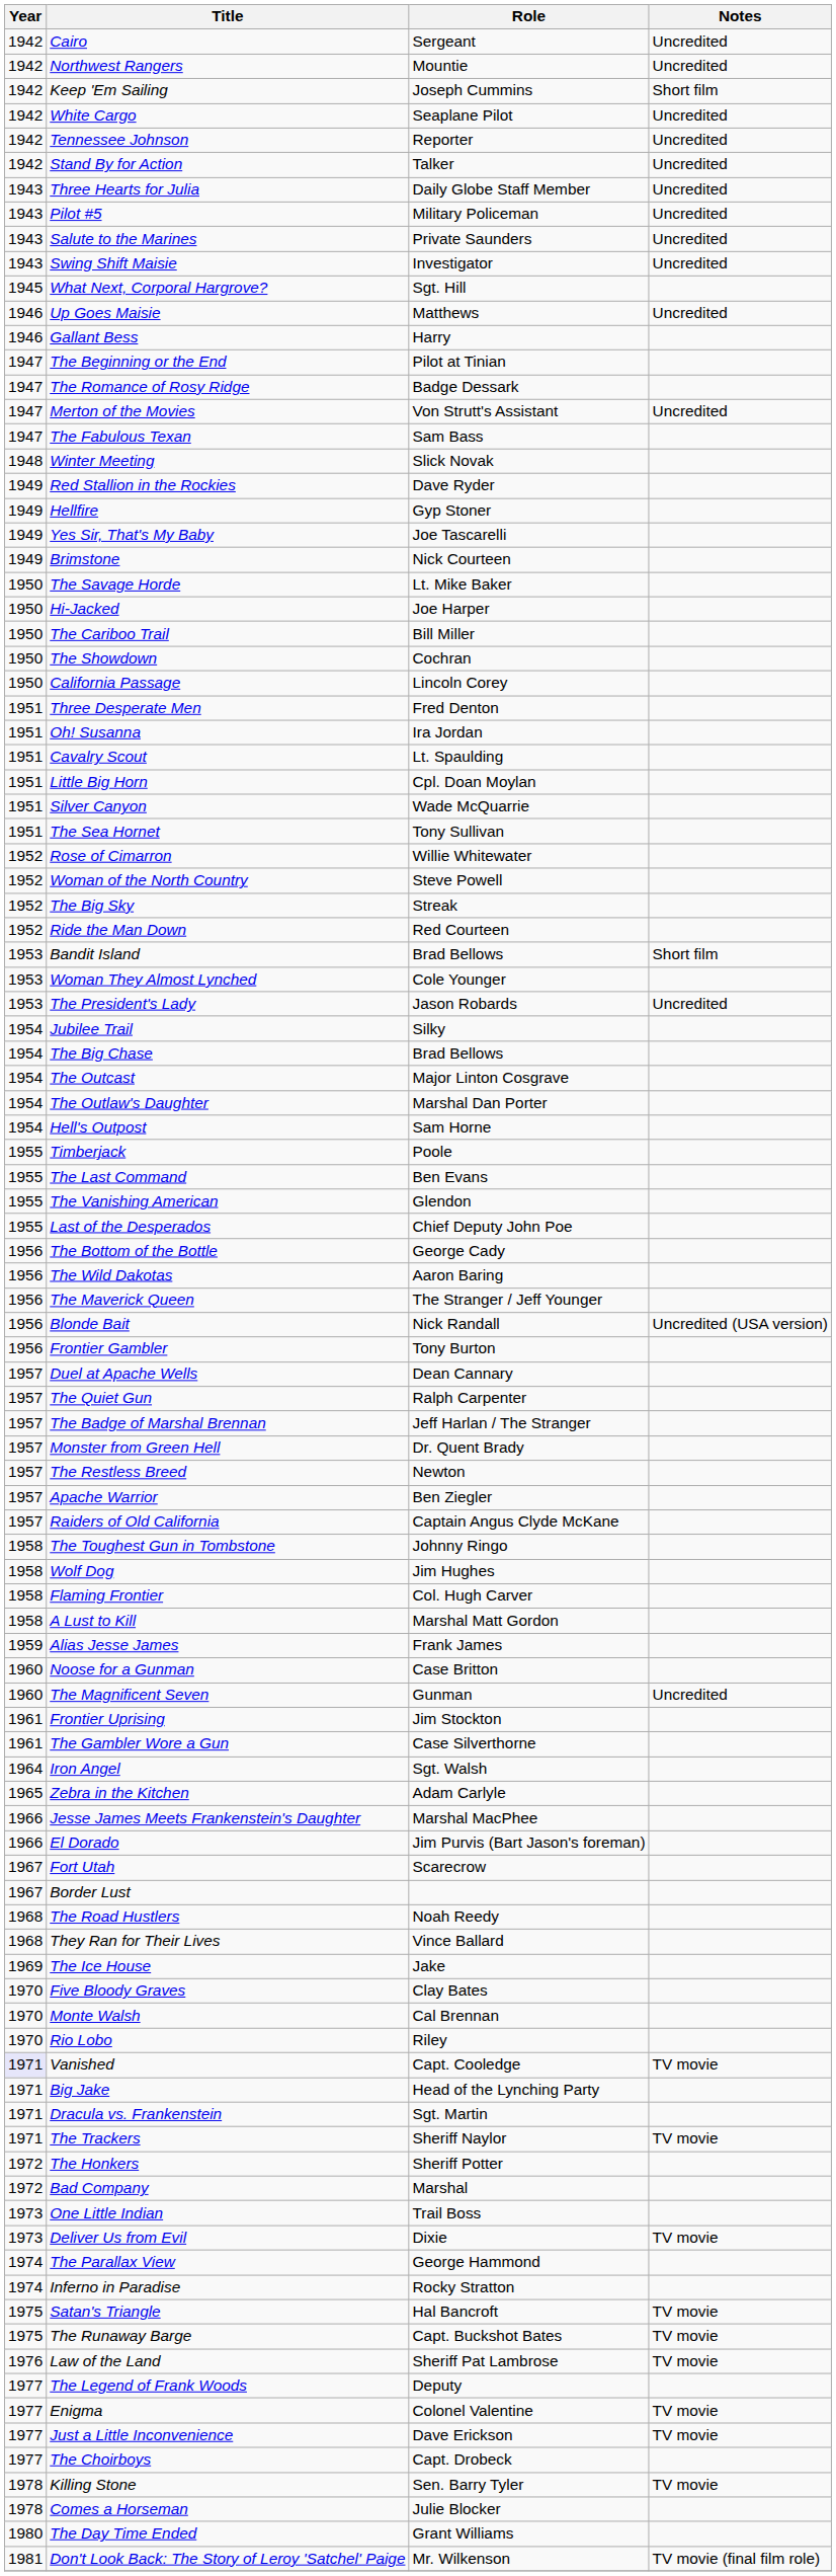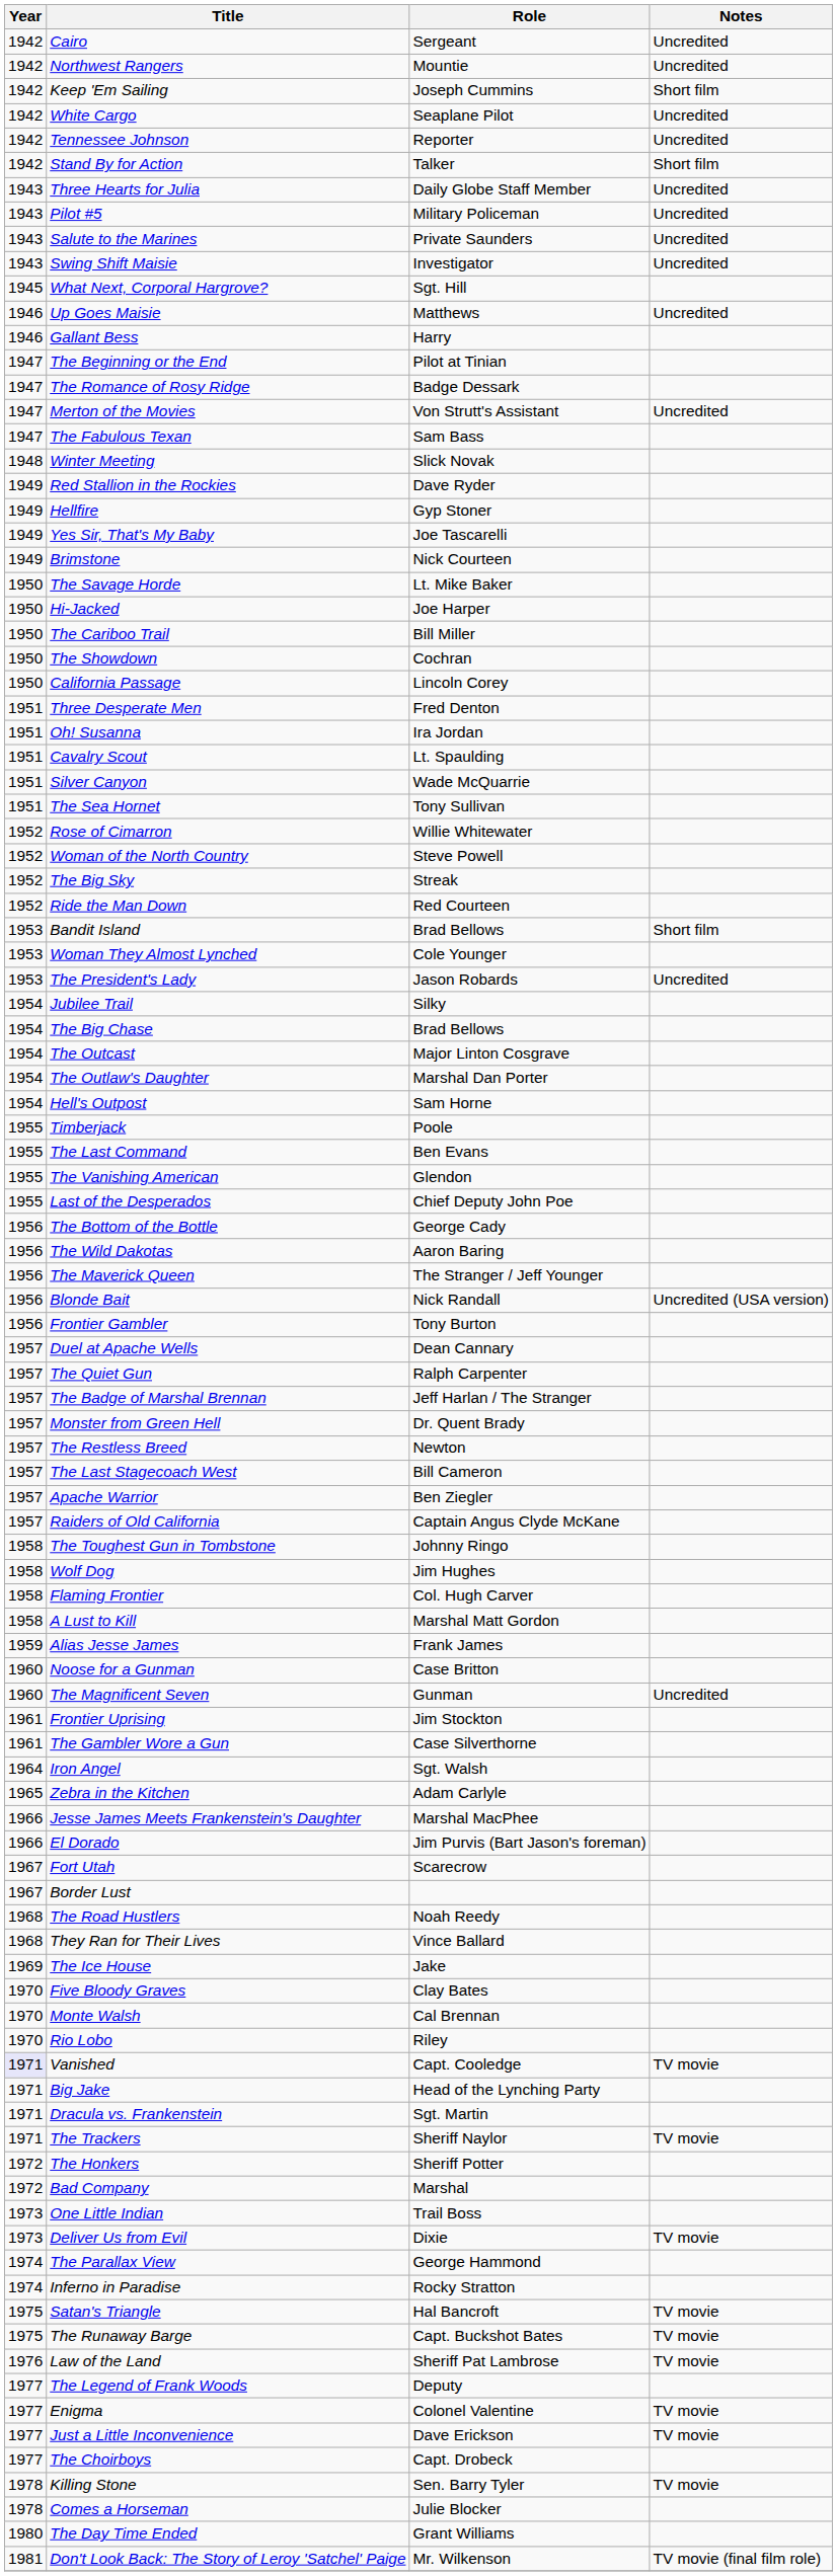 <table class="wikitable sortable">
 <tr>
 <th>Year</th>
 <th>Title</th>
 <th>Role</th>
 <th class="unsortable">Notes</th>
 </tr>
 <tr>
 <td>1942</td>
 <td><em><a href='#'>Cairo</a></em></td>
 <td>Sergeant</td>
 <td>Uncredited</td>
 </tr>
 <tr>
 <td>1942</td>
 <td><em><a href='#'>Northwest Rangers</a></em></td>
 <td>Mountie</td>
 <td>Uncredited</td>
 </tr>
 <tr>
 <td>1942</td>
 <td><em>Keep 'Em Sailing</em></td>
 <td>Joseph Cummins</td>
 <td>Short film</td>
 </tr>
 <tr>
 <td>1942</td>
 <td><em><a href='#'>White Cargo</a></em></td>
 <td>Seaplane Pilot</td>
 <td>Uncredited</td>
 </tr>
 <tr>
 <td>1942</td>
 <td><em><a href='#'>Tennessee Johnson</a></em></td>
 <td>Reporter</td>
 <td>Uncredited</td>
 </tr>
 <tr>
 <td>1942</td>
 <td><em><a href='#'>Stand By for Action</a></em></td>
 <td>Talker</td>
-<td>Uncredited</td>
+<td>Short film</td>
 </tr>
 <tr>
 <td>1943</td>
 <td><em><a href='#'>Three Hearts for Julia</a></em></td>
 <td>Daily Globe Staff Member</td>
 <td>Uncredited</td>
 </tr>
 <tr>
 <td>1943</td>
 <td><em><a href='#'>Pilot #5</a></em></td>
 <td>Military Policeman</td>
 <td>Uncredited</td>
 </tr>
 <tr>
 <td>1943</td>
 <td><em><a href='#'>Salute to the Marines</a></em></td>
 <td>Private Saunders</td>
 <td>Uncredited</td>
 </tr>
 <tr>
 <td>1943</td>
 <td><em><a href='#'>Swing Shift Maisie</a></em></td>
 <td>Investigator</td>
 <td>Uncredited</td>
 </tr>
 <tr>
 <td>1945</td>
 <td><em><a href='#'>What Next, Corporal Hargrove?</a></em></td>
 <td>Sgt. Hill</td>
 <td></td>
 </tr>
 <tr>
 <td>1946</td>
 <td><em><a href='#'>Up Goes Maisie</a></em></td>
 <td>Matthews</td>
 <td>Uncredited</td>
 </tr>
 <tr>
 <td>1946</td>
 <td><em><a href='#'>Gallant Bess</a></em></td>
 <td>Harry</td>
 <td></td>
 </tr>
 <tr>
 <td>1947</td>
 <td><em><a href='#'>The Beginning or the End</a></em></td>
 <td>Pilot at Tinian</td>
 <td></td>
 </tr>
 <tr>
 <td>1947</td>
 <td><em><a href='#'>The Romance of Rosy Ridge</a></em></td>
 <td>Badge Dessark</td>
 <td></td>
 </tr>
 <tr>
 <td>1947</td>
 <td><em><a href='#'>Merton of the Movies</a></em></td>
 <td>Von Strutt's Assistant</td>
 <td>Uncredited</td>
 </tr>
 <tr>
 <td>1947</td>
 <td><em><a href='#'>The Fabulous Texan</a></em></td>
 <td>Sam Bass</td>
 <td></td>
 </tr>
 <tr>
 <td>1948</td>
 <td><em><a href='#'>Winter Meeting</a></em></td>
 <td>Slick Novak</td>
 <td></td>
 </tr>
 <tr>
 <td>1949</td>
 <td><em><a href='#'>Red Stallion in the Rockies</a></em></td>
 <td>Dave Ryder</td>
 <td></td>
 </tr>
 <tr>
 <td>1949</td>
 <td><em><a href='#'>Hellfire</a></em></td>
 <td>Gyp Stoner</td>
 <td></td>
 </tr>
 <tr>
 <td>1949</td>
 <td><em><a href='#'>Yes Sir, That's My Baby</a></em></td>
 <td>Joe Tascarelli</td>
 <td></td>
 </tr>
 <tr>
 <td>1949</td>
 <td><em><a href='#'>Brimstone</a></em></td>
 <td>Nick Courteen</td>
 <td></td>
 </tr>
 <tr>
 <td>1950</td>
 <td><em><a href='#'>The Savage Horde</a></em></td>
 <td>Lt. Mike Baker</td>
 <td></td>
 </tr>
 <tr>
 <td>1950</td>
 <td><em><a href='#'>Hi-Jacked</a></em></td>
 <td>Joe Harper</td>
 <td></td>
 </tr>
 <tr>
 <td>1950</td>
 <td><em><a href='#'>The Cariboo Trail</a></em></td>
 <td>Bill Miller</td>
 <td></td>
 </tr>
 <tr>
 <td>1950</td>
 <td><em><a href='#'>The Showdown</a></em></td>
 <td>Cochran</td>
 <td></td>
 </tr>
 <tr>
 <td>1950</td>
 <td><em><a href='#'>California Passage</a></em></td>
 <td>Lincoln Corey</td>
 <td></td>
 </tr>
 <tr>
 <td>1951</td>
 <td><em><a href='#'>Three Desperate Men</a></em></td>
 <td>Fred Denton</td>
 <td></td>
 </tr>
 <tr>
 <td>1951</td>
 <td><em><a href='#'>Oh! Susanna</a></em></td>
 <td>Ira Jordan</td>
 <td></td>
 </tr>
 <tr>
 <td>1951</td>
 <td><em><a href='#'>Cavalry Scout</a></em></td>
 <td>Lt. Spaulding</td>
-<td></td>
-</tr>
-<tr>
-<td>1951</td>
-<td><em><a href='#'>Little Big Horn</a></em></td>
-<td>Cpl. Doan Moylan</td>
 <td></td>
 </tr>
 <tr>
 <td>1951</td>
 <td><em><a href='#'>Silver Canyon</a></em></td>
 <td>Wade McQuarrie</td>
 <td></td>
 </tr>
 <tr>
 <td>1951</td>
 <td><em><a href='#'>The Sea Hornet</a></em></td>
 <td>Tony Sullivan</td>
 <td></td>
 </tr>
 <tr>
 <td>1952</td>
 <td><em><a href='#'>Rose of Cimarron</a></em></td>
 <td>Willie Whitewater</td>
 <td></td>
 </tr>
 <tr>
 <td>1952</td>
 <td><em><a href='#'>Woman of the North Country</a></em></td>
 <td>Steve Powell</td>
 <td></td>
 </tr>
 <tr>
 <td>1952</td>
 <td><em><a href='#'>The Big Sky</a></em></td>
 <td>Streak</td>
 <td></td>
 </tr>
 <tr>
 <td>1952</td>
 <td><em><a href='#'>Ride the Man Down</a></em></td>
 <td>Red Courteen</td>
 <td></td>
 </tr>
 <tr>
 <td>1953</td>
 <td><em>Bandit Island</em></td>
 <td>Brad Bellows</td>
 <td>Short film</td>
 </tr>
 <tr>
 <td>1953</td>
 <td><em><a href='#'>Woman They Almost Lynched</a></em></td>
 <td>Cole Younger</td>
 <td></td>
 </tr>
 <tr>
 <td>1953</td>
 <td><em><a href='#'>The President's Lady</a></em></td>
 <td>Jason Robards</td>
 <td>Uncredited</td>
 </tr>
 <tr>
 <td>1954</td>
 <td><em><a href='#'>Jubilee Trail</a></em></td>
 <td>Silky</td>
 <td></td>
 </tr>
 <tr>
 <td>1954</td>
 <td><em><a href='#'>The Big Chase</a></em></td>
 <td>Brad Bellows</td>
 <td></td>
 </tr>
 <tr>
 <td>1954</td>
 <td><em><a href='#'>The Outcast</a></em></td>
 <td>Major Linton Cosgrave</td>
 <td></td>
 </tr>
 <tr>
 <td>1954</td>
 <td><em><a href='#'>The Outlaw's Daughter</a></em></td>
 <td>Marshal Dan Porter</td>
 <td></td>
 </tr>
 <tr>
 <td>1954</td>
 <td><em><a href='#'>Hell's Outpost</a></em></td>
 <td>Sam Horne</td>
 <td></td>
 </tr>
 <tr>
 <td>1955</td>
 <td><em><a href='#'>Timberjack</a></em></td>
 <td>Poole</td>
 <td></td>
 </tr>
 <tr>
 <td>1955</td>
 <td><em><a href='#'>The Last Command</a></em></td>
 <td>Ben Evans</td>
 <td></td>
 </tr>
 <tr>
 <td>1955</td>
 <td><em><a href='#'>The Vanishing American</a></em></td>
 <td>Glendon</td>
 <td></td>
 </tr>
 <tr>
 <td>1955</td>
 <td><em><a href='#'>Last of the Desperados</a></em></td>
 <td>Chief Deputy John Poe</td>
 <td></td>
 </tr>
 <tr>
 <td>1956</td>
 <td><em><a href='#'>The Bottom of the Bottle</a></em></td>
 <td>George Cady</td>
 <td></td>
 </tr>
 <tr>
 <td>1956</td>
 <td><em><a href='#'>The Wild Dakotas</a></em></td>
 <td>Aaron Baring</td>
 <td></td>
 </tr>
 <tr>
 <td>1956</td>
 <td><em><a href='#'>The Maverick Queen</a></em></td>
 <td>The Stranger / Jeff Younger</td>
 <td></td>
 </tr>
 <tr>
 <td>1956</td>
 <td><em><a href='#'>Blonde Bait</a></em></td>
 <td>Nick Randall</td>
 <td>Uncredited (USA version)</td>
 </tr>
 <tr>
 <td>1956</td>
 <td><em><a href='#'>Frontier Gambler</a></em></td>
 <td>Tony Burton</td>
 <td></td>
 </tr>
 <tr>
 <td>1957</td>
 <td><em><a href='#'>Duel at Apache Wells</a></em></td>
 <td>Dean Cannary</td>
 <td></td>
 </tr>
 <tr>
 <td>1957</td>
 <td><em><a href='#'>The Quiet Gun</a></em></td>
 <td>Ralph Carpenter</td>
 <td></td>
 </tr>
 <tr>
 <td>1957</td>
 <td><em><a href='#'>The Badge of Marshal Brennan</a></em></td>
 <td>Jeff Harlan / The Stranger</td>
 <td></td>
 </tr>
 <tr>
 <td>1957</td>
 <td><em><a href='#'>Monster from Green Hell</a></em></td>
 <td>Dr. Quent Brady</td>
 <td></td>
 </tr>
 <tr>
 <td>1957</td>
 <td><em><a href='#'>The Restless Breed</a></em></td>
 <td>Newton</td>
+<td></td>
+</tr>
+<tr>
+<td>1957</td>
+<td><em><a href='#'>The Last Stagecoach West</a></em></td>
+<td>Bill Cameron</td>
 <td></td>
 </tr>
 <tr>
 <td>1957</td>
 <td><em><a href='#'>Apache Warrior</a></em></td>
 <td>Ben Ziegler</td>
 <td></td>
 </tr>
 <tr>
 <td>1957</td>
 <td><em><a href='#'>Raiders of Old California</a></em></td>
 <td>Captain Angus Clyde McKane</td>
 <td></td>
 </tr>
 <tr>
 <td>1958</td>
 <td><em><a href='#'>The Toughest Gun in Tombstone</a></em></td>
 <td>Johnny Ringo</td>
 <td></td>
 </tr>
 <tr>
 <td>1958</td>
 <td><em><a href='#'>Wolf Dog</a></em></td>
 <td>Jim Hughes</td>
 <td></td>
 </tr>
 <tr>
 <td>1958</td>
 <td><em><a href='#'>Flaming Frontier</a></em></td>
 <td>Col. Hugh Carver</td>
 <td></td>
 </tr>
 <tr>
 <td>1958</td>
 <td><em><a href='#'>A Lust to Kill</a></em></td>
 <td>Marshal Matt Gordon</td>
 <td></td>
 </tr>
 <tr>
 <td>1959</td>
 <td><em><a href='#'>Alias Jesse James</a></em></td>
 <td>Frank James</td>
 <td></td>
 </tr>
 <tr>
 <td>1960</td>
 <td><em><a href='#'>Noose for a Gunman</a></em></td>
 <td>Case Britton</td>
 <td></td>
 </tr>
 <tr>
 <td>1960</td>
 <td><em><a href='#'>The Magnificent Seven</a></em></td>
 <td>Gunman</td>
 <td>Uncredited</td>
 </tr>
 <tr>
 <td>1961</td>
 <td><em><a href='#'>Frontier Uprising</a></em></td>
 <td>Jim Stockton</td>
 <td></td>
 </tr>
 <tr>
 <td>1961</td>
 <td><em><a href='#'>The Gambler Wore a Gun</a></em></td>
 <td>Case Silverthorne</td>
 <td></td>
 </tr>
 <tr>
 <td>1964</td>
 <td><em><a href='#'>Iron Angel</a></em></td>
 <td>Sgt. Walsh</td>
 <td></td>
 </tr>
 <tr>
 <td>1965</td>
 <td><em><a href='#'>Zebra in the Kitchen</a></em></td>
 <td>Adam Carlyle</td>
 <td></td>
 </tr>
 <tr>
 <td>1966</td>
 <td><em><a href='#'>Jesse James Meets Frankenstein's Daughter</a></em></td>
 <td>Marshal MacPhee</td>
 <td></td>
 </tr>
 <tr>
 <td>1966</td>
 <td><em><a href='#'>El Dorado</a></em></td>
 <td>Jim Purvis (Bart Jason's foreman)</td>
 <td></td>
 </tr>
 <tr>
 <td>1967</td>
 <td><em><a href='#'>Fort Utah</a></em></td>
 <td>Scarecrow</td>
 <td></td>
 </tr>
 <tr>
 <td>1967</td>
 <td><em>Border Lust</em></td>
 <td></td>
 <td></td>
 </tr>
 <tr>
 <td>1968</td>
 <td><em><a href='#'>The Road Hustlers</a></em></td>
 <td>Noah Reedy</td>
 <td></td>
 </tr>
 <tr>
 <td>1968</td>
 <td><em>They Ran for Their Lives</em></td>
 <td>Vince Ballard</td>
 <td></td>
 </tr>
 <tr>
 <td>1969</td>
 <td><em><a href='#'>The Ice House</a></em></td>
 <td>Jake</td>
 <td></td>
 </tr>
 <tr>
 <td>1970</td>
 <td><em><a href='#'>Five Bloody Graves</a></em></td>
 <td>Clay Bates</td>
 <td></td>
 </tr>
 <tr>
 <td>1970</td>
 <td><em><a href='#'>Monte Walsh</a></em></td>
 <td>Cal Brennan</td>
 <td></td>
 </tr>
 <tr>
 <td>1970</td>
 <td><em><a href='#'>Rio Lobo</a></em></td>
 <td>Riley</td>
 <td></td>
 </tr>
 <tr>
 <td style="background: lavender;">1971</td>
 <td><em>Vanished</em></td>
 <td>Capt. Cooledge</td>
 <td>TV movie</td>
 </tr>
 <tr>
 <td>1971</td>
 <td><em><a href='#'>Big Jake</a></em></td>
 <td>Head of the Lynching Party</td>
 <td></td>
 </tr>
 <tr>
 <td>1971</td>
 <td><em><a href='#'>Dracula vs. Frankenstein</a></em></td>
 <td>Sgt. Martin</td>
 <td></td>
 </tr>
 <tr>
 <td>1971</td>
 <td><em><a href='#'>The Trackers</a></em></td>
 <td>Sheriff Naylor</td>
 <td>TV movie</td>
 </tr>
 <tr>
 <td>1972</td>
 <td><em><a href='#'>The Honkers</a></em></td>
 <td>Sheriff Potter</td>
 <td></td>
 </tr>
 <tr>
 <td>1972</td>
 <td><em><a href='#'>Bad Company</a></em></td>
 <td>Marshal</td>
 <td></td>
 </tr>
 <tr>
 <td>1973</td>
 <td><em><a href='#'>One Little Indian</a></em></td>
 <td>Trail Boss</td>
 <td></td>
 </tr>
 <tr>
 <td>1973</td>
 <td><em><a href='#'>Deliver Us from Evil</a></em></td>
 <td>Dixie</td>
 <td>TV movie</td>
 </tr>
 <tr>
 <td>1974</td>
 <td><em><a href='#'>The Parallax View</a></em></td>
 <td>George Hammond</td>
 <td></td>
 </tr>
 <tr>
 <td>1974</td>
 <td><em>Inferno in Paradise</em></td>
 <td>Rocky Stratton</td>
 <td></td>
 </tr>
 <tr>
 <td>1975</td>
 <td><em><a href='#'>Satan's Triangle</a></em></td>
 <td>Hal Bancroft</td>
 <td>TV movie</td>
 </tr>
 <tr>
 <td>1975</td>
 <td><em>The Runaway Barge</em></td>
 <td>Capt. Buckshot Bates</td>
 <td>TV movie</td>
 </tr>
 <tr>
 <td>1976</td>
 <td><em>Law of the Land</em></td>
 <td>Sheriff Pat Lambrose</td>
 <td>TV movie</td>
 </tr>
 <tr>
 <td>1977</td>
 <td><em><a href='#'>The Legend of Frank Woods</a></em></td>
 <td>Deputy</td>
 <td></td>
 </tr>
 <tr>
 <td>1977</td>
 <td><em>Enigma</em></td>
 <td>Colonel Valentine</td>
 <td>TV movie</td>
 </tr>
 <tr>
 <td>1977</td>
 <td><em><a href='#'>Just a Little Inconvenience</a></em></td>
 <td>Dave Erickson</td>
 <td>TV movie</td>
 </tr>
 <tr>
 <td>1977</td>
 <td><em><a href='#'>The Choirboys</a></em></td>
 <td>Capt. Drobeck</td>
 <td></td>
 </tr>
 <tr>
 <td>1978</td>
 <td><em>Killing Stone</em></td>
 <td>Sen. Barry Tyler</td>
 <td>TV movie</td>
 </tr>
 <tr>
 <td>1978</td>
 <td><em><a href='#'>Comes a Horseman</a></em></td>
 <td>Julie Blocker</td>
 <td></td>
 </tr>
 <tr>
 <td>1980</td>
 <td><em><a href='#'>The Day Time Ended</a></em></td>
 <td>Grant Williams</td>
 <td></td>
 </tr>
 <tr>
 <td>1981</td>
 <td><em><a href='#'>Don't Look Back: The Story of Leroy 'Satchel' Paige</a></em></td>
 <td>Mr. Wilkenson</td>
 <td>TV movie (final film role)</td>
 </tr>
 <tr>
 </tr>
 </table>
